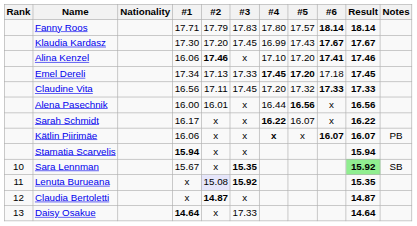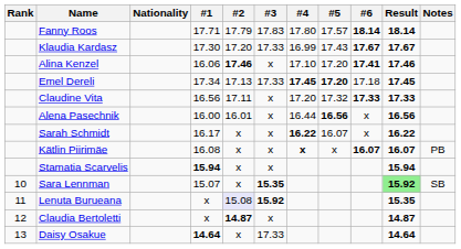 <table class="wikitable sortable" style="text-align:center">
 <tr>
 <th>Rank</th>
 <th>Name</th>
 <th>Nationality</th>
 <th>#1</th>
 <th>#2</th>
 <th>#3</th>
 <th>#4</th>
 <th>#5</th>
 <th>#6</th>
 <th>Result</th>
 <th>Notes</th>
 </tr>
 <tr>
 <td></td>
 <td align=left><a href='#'>Fanny Roos</a></td>
 <td align=left></td>
 <td>17.71</td>
 <td>17.79</td>
 <td>17.83</td>
 <td>17.80</td>
 <td>17.57</td>
 <td><strong>18.14</strong></td>
 <td><strong>18.14</strong></td>
 <td></td>
 </tr>
 <tr>
 <td></td>
 <td align=left><a href='#'>Klaudia Kardasz</a></td>
 <td align=left></td>
 <td>17.30</td>
 <td>17.20</td>
-<td>17.45</td>
+<td>17.33</td>
 <td>16.99</td>
 <td>17.43</td>
 <td><strong>17.67</strong></td>
 <td><strong>17.67</strong></td>
 <td></td>
 </tr>
 <tr>
 <td></td>
 <td align=left><a href='#'>Alina Kenzel</a></td>
 <td align=left></td>
 <td>16.06</td>
 <td><strong>17.46</strong></td>
 <td>x</td>
 <td>17.10</td>
 <td>17.20</td>
 <td><strong>17.41</strong></td>
 <td><strong>17.46</strong></td>
 <td></td>
 </tr>
 <tr>
 <td></td>
 <td align=left><a href='#'>Emel Dereli</a></td>
 <td align=left></td>
 <td>17.34</td>
 <td>17.13</td>
 <td>17.33</td>
 <td><strong>17.45</strong></td>
 <td><strong>17.20</strong></td>
 <td>17.18</td>
 <td><strong>17.45</strong></td>
 <td></td>
 </tr>
 <tr>
 <td></td>
 <td align=left><a href='#'>Claudine Vita</a></td>
 <td align=left></td>
 <td>16.56</td>
 <td>17.11</td>
-<td>17.45</td>
+<td>x</td>
 <td>17.20</td>
 <td>17.32</td>
 <td><strong>17.33</strong></td>
 <td><strong>17.33</strong></td>
 <td></td>
 </tr>
 <tr>
 <td></td>
 <td align=left><a href='#'>Alena Pasechnik</a></td>
 <td align=left></td>
 <td>16.00</td>
 <td>16.01</td>
 <td>x</td>
 <td>16.44</td>
 <td><strong>16.56</strong></td>
 <td>x</td>
 <td><strong>16.56</strong></td>
 <td></td>
 </tr>
 <tr>
 <td></td>
 <td align=left><a href='#'>Sarah Schmidt</a></td>
 <td align=left></td>
 <td>16.17</td>
 <td>x</td>
 <td>x</td>
 <td><strong>16.22</strong></td>
 <td>16.07</td>
 <td>x</td>
 <td><strong>16.22</strong></td>
 <td></td>
 </tr>
 <tr>
 <td></td>
 <td align=left><a href='#'>Kätlin Piirimäe</a></td>
 <td align=left></td>
-<td>16.06</td>
+<td>16.08</td>
 <td>x</td>
 <td>x</td>
 <td><strong>x</strong></td>
 <td>x</td>
 <td><strong>16.07</strong></td>
 <td><strong>16.07</strong></td>
 <td>PB</td>
 </tr>
 <tr>
 <td></td>
 <td align=left><a href='#'>Stamatia Scarvelis</a></td>
 <td align=left></td>
 <td><strong>15.94</strong></td>
 <td>x</td>
 <td>x</td>
 <td></td>
 <td></td>
 <td></td>
 <td><strong>15.94</strong></td>
 <td></td>
 </tr>
 <tr>
 <td>10</td>
 <td align=left><a href='#'>Sara Lennman</a></td>
 <td align=left></td>
-<td>15.67</td>
+<td>15.07</td>
 <td>x</td>
 <td><strong>15.35</strong></td>
 <td></td>
 <td></td>
 <td></td>
 <td style="background: lightgreen;"><strong>15.92</strong></td>
 <td>SB</td>
 </tr>
 <tr>
 <td>11</td>
 <td align=left><a href='#'>Lenuta Burueana</a></td>
 <td align=left></td>
 <td>x</td>
 <td style="background: lavender;">15.08</td>
 <td><strong>15.92</strong></td>
 <td></td>
 <td></td>
 <td></td>
 <td><strong>15.35</strong></td>
 <td></td>
 </tr>
 <tr>
 <td>12</td>
 <td align=left><a href='#'>Claudia Bertoletti</a></td>
 <td align=left></td>
 <td>x</td>
 <td><strong>14.87</strong></td>
 <td>x</td>
 <td></td>
 <td></td>
 <td></td>
 <td><strong>14.87</strong></td>
 <td></td>
 </tr>
 <tr>
 <td>13</td>
 <td align=left><a href='#'>Daisy Osakue</a></td>
 <td align=left></td>
 <td><strong>14.64</strong></td>
 <td>x</td>
 <td>17.33</td>
 <td></td>
 <td></td>
 <td></td>
 <td><strong>14.64</strong></td>
 <td></td>
 </tr>
 </table>
